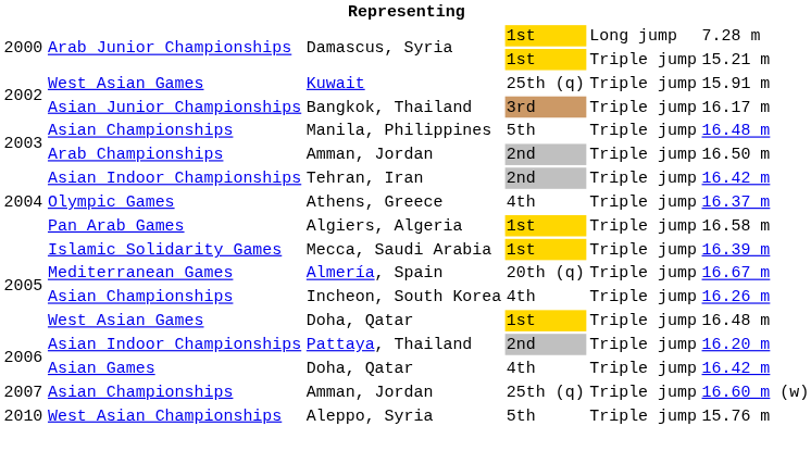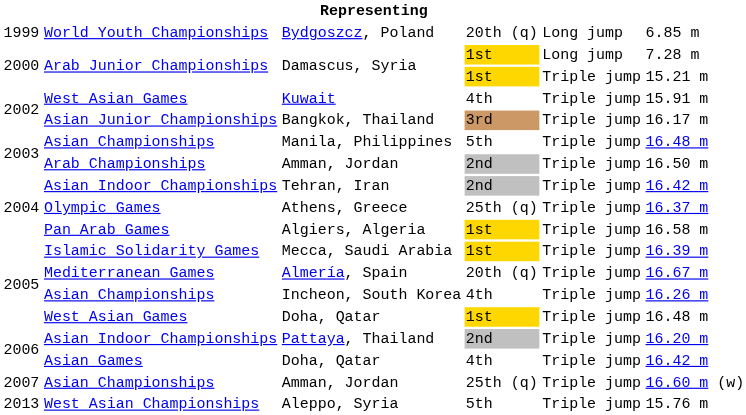 <table>
 <tr>
 <th colspan="6">Representing </th>
+</tr>
+<tr>
+<td>1999</td>
+<td><a href='#'>World Youth Championships</a></td>
+<td><a href='#'>Bydgoszcz</a>, Poland</td>
+<td>20th (q)</td>
+<td>Long jump</td>
+<td>6.85 m</td>
 </tr>
 <tr>
 <td rowspan=2>2000</td>
 <td rowspan=2><a href='#'>Arab Junior Championships</a></td>
 <td rowspan=2>Damascus, Syria</td>
 <td bgcolor=gold>1st</td>
 <td>Long jump</td>
 <td>7.28 m</td>
 </tr>
 <tr>
 <td bgcolor=gold>1st</td>
 <td>Triple jump</td>
 <td>15.21 m</td>
 </tr>
 <tr>
 <td rowspan=2>2002</td>
 <td><a href='#'>West Asian Games</a></td>
 <td><a href='#'>Kuwait</a></td>
-<td>25th (q)</td>
+<td>4th</td>
 <td>Triple jump</td>
 <td>15.91 m</td>
 </tr>
 <tr>
 <td><a href='#'>Asian Junior Championships</a></td>
 <td>Bangkok, Thailand</td>
 <td bgcolor=cc9966>3rd</td>
 <td>Triple jump</td>
 <td>16.17 m</td>
 </tr>
 <tr>
 <td rowspan=2>2003</td>
 <td><a href='#'>Asian Championships</a></td>
 <td>Manila, Philippines</td>
 <td>5th</td>
 <td>Triple jump</td>
 <td><a href='#'>16.48 m</a></td>
 </tr>
 <tr>
 <td><a href='#'>Arab Championships</a></td>
 <td>Amman, Jordan</td>
 <td bgcolor=silver>2nd</td>
 <td>Triple jump</td>
 <td>16.50 m</td>
 </tr>
 <tr>
 <td rowspan=3>2004</td>
 <td><a href='#'>Asian Indoor Championships</a></td>
 <td>Tehran, Iran</td>
 <td bgcolor=silver>2nd</td>
 <td>Triple jump</td>
 <td><a href='#'>16.42 m</a></td>
 </tr>
 <tr>
 <td><a href='#'>Olympic Games</a></td>
 <td>Athens, Greece</td>
-<td>4th</td>
+<td>25th (q)</td>
 <td>Triple jump</td>
 <td><a href='#'>16.37 m</a></td>
 </tr>
 <tr>
 <td><a href='#'>Pan Arab Games</a></td>
 <td>Algiers, Algeria</td>
 <td bgcolor=gold>1st</td>
 <td>Triple jump</td>
 <td>16.58 m</td>
 </tr>
 <tr>
 <td rowspan=4>2005</td>
 <td><a href='#'>Islamic Solidarity Games</a></td>
 <td>Mecca, Saudi Arabia</td>
 <td bgcolor=gold>1st</td>
 <td>Triple jump</td>
 <td><a href='#'>16.39 m</a></td>
 </tr>
 <tr>
 <td><a href='#'>Mediterranean Games</a></td>
 <td><a href='#'>Almería</a>, Spain</td>
 <td>20th (q)</td>
 <td>Triple jump</td>
 <td><a href='#'>16.67 m</a></td>
 </tr>
 <tr>
 <td><a href='#'>Asian Championships</a></td>
 <td>Incheon, South Korea</td>
 <td>4th</td>
 <td>Triple jump</td>
 <td><a href='#'>16.26 m</a></td>
 </tr>
 <tr>
 <td><a href='#'>West Asian Games</a></td>
 <td>Doha, Qatar</td>
 <td bgcolor=gold>1st</td>
 <td>Triple jump</td>
 <td>16.48 m</td>
 </tr>
 <tr>
 <td rowspan=2>2006</td>
 <td><a href='#'>Asian Indoor Championships</a></td>
 <td><a href='#'>Pattaya</a>, Thailand</td>
 <td bgcolor=silver>2nd</td>
 <td>Triple jump</td>
 <td><a href='#'>16.20 m</a></td>
 </tr>
 <tr>
 <td><a href='#'>Asian Games</a></td>
 <td>Doha, Qatar</td>
 <td>4th</td>
 <td>Triple jump</td>
 <td><a href='#'>16.42 m</a></td>
 </tr>
 <tr>
 <td>2007</td>
 <td><a href='#'>Asian Championships</a></td>
 <td>Amman, Jordan</td>
 <td>25th (q)</td>
 <td>Triple jump</td>
 <td><a href='#'>16.60 m</a> (w)</td>
 </tr>
 <tr>
-<td>2010</td>
+<td>2013</td>
 <td><a href='#'>West Asian Championships</a></td>
 <td>Aleppo, Syria</td>
 <td>5th</td>
 <td>Triple jump</td>
 <td>15.76 m</td>
 </tr>
 </table>
